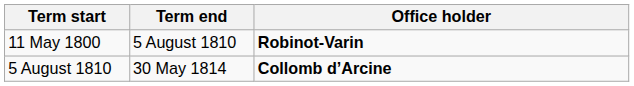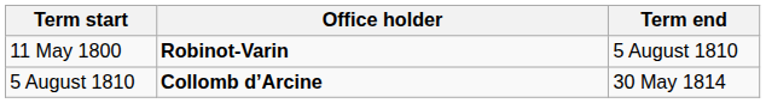 <table class="wikitable" style="width: 70%;">
 <tr>
 <th align="left" style="width: 20%;">Term start</th>
+<th align="left">Office holder</th>
 <th align="left" style="width: 20%;">Term end</th>
-<th align="left">Office holder</th>
 </tr>
 <tr valign="top">
 <td>11 May 1800</td>
+<td><strong>Robinot-Varin</strong></td>
 <td>5 August 1810</td>
-<td><strong>Robinot-Varin</strong></td>
 </tr>
 <tr valign="top">
 <td>5 August 1810</td>
+<td><strong>Collomb d’Arcine</strong></td>
 <td>30 May 1814</td>
-<td><strong>Collomb d’Arcine</strong></td>
 </tr>
 </table>
